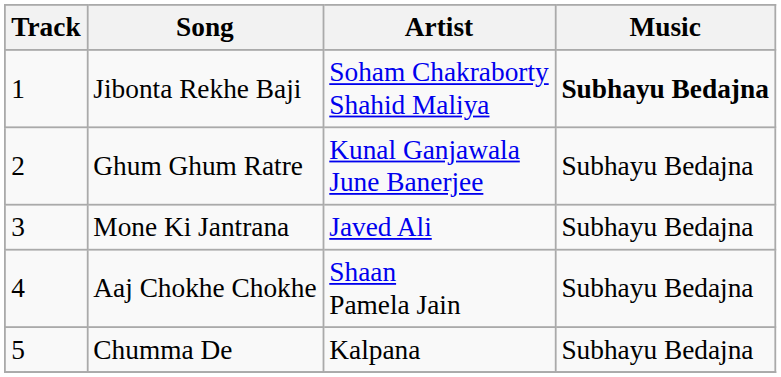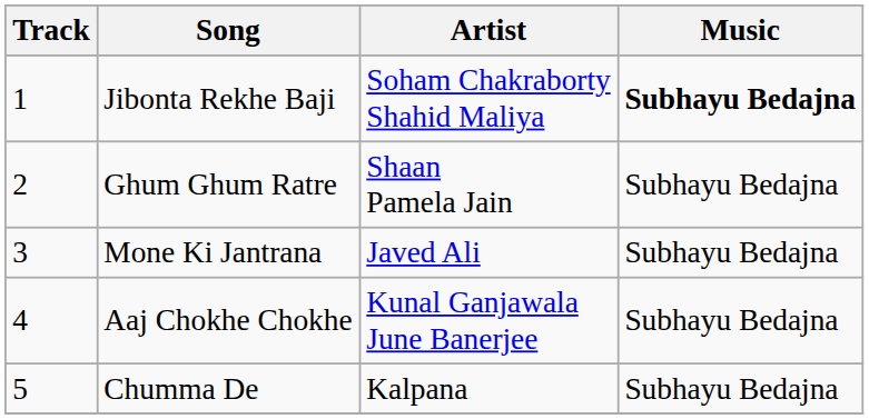 <table class="wikitable" style="font-size:95%;">
 <tr>
 <th>Track</th>
 <th>Song</th>
 <th>Artist</th>
 <th>Music</th>
 </tr>
 <tr>
 <td>1</td>
 <td>Jibonta Rekhe Baji</td>
 <td><a href='#'>Soham Chakraborty</a><br><a href='#'>Shahid Maliya</a></td>
 <td><strong>Subhayu Bedajna</strong></td>
 </tr>
 <tr>
 <td>2</td>
 <td>Ghum Ghum Ratre</td>
-<td><a href='#'>Kunal Ganjawala</a><br><a href='#'>June Banerjee</a></td>
+<td><a href='#'>Shaan</a><br>Pamela Jain</td>
 <td>Subhayu Bedajna</td>
 </tr>
 <tr>
 <td>3</td>
 <td>Mone Ki Jantrana</td>
 <td><a href='#'>Javed Ali</a></td>
 <td>Subhayu Bedajna</td>
 </tr>
 <tr>
 <td>4</td>
 <td>Aaj Chokhe Chokhe</td>
-<td><a href='#'>Shaan</a><br>Pamela Jain</td>
+<td><a href='#'>Kunal Ganjawala</a><br><a href='#'>June Banerjee</a></td>
 <td>Subhayu Bedajna</td>
 </tr>
 <tr>
 <td>5</td>
 <td>Chumma De</td>
 <td>Kalpana</td>
 <td>Subhayu Bedajna</td>
 </tr>
 <tr>
 </tr>
 </table>
